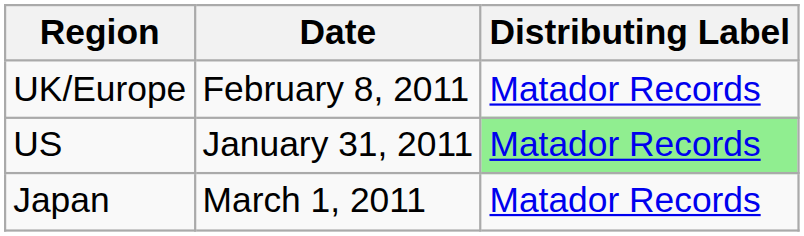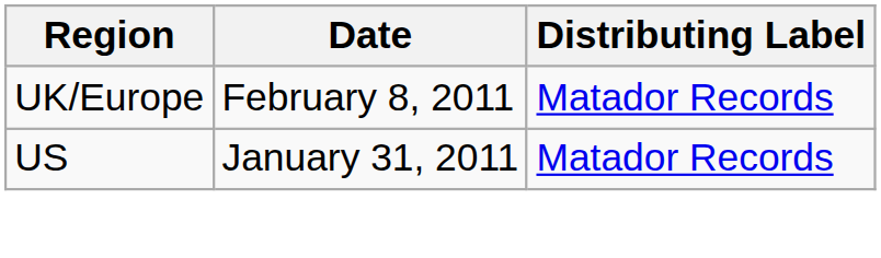 <table class="wikitable">
 <tr>
 <th>Region</th>
 <th>Date</th>
 <th>Distributing Label</th>
 </tr>
 <tr>
 <td>UK/Europe</td>
 <td>February 8, 2011</td>
 <td><a href='#'>Matador Records</a></td>
 </tr>
 <tr>
 <td>US</td>
 <td>January 31, 2011</td>
-<td style="background: lightgreen;"><a href='#'>Matador Records</a></td>
-</tr>
-<tr>
-<td>Japan</td>
-<td>March 1, 2011</td>
 <td><a href='#'>Matador Records</a></td>
 </tr>
 </table>
